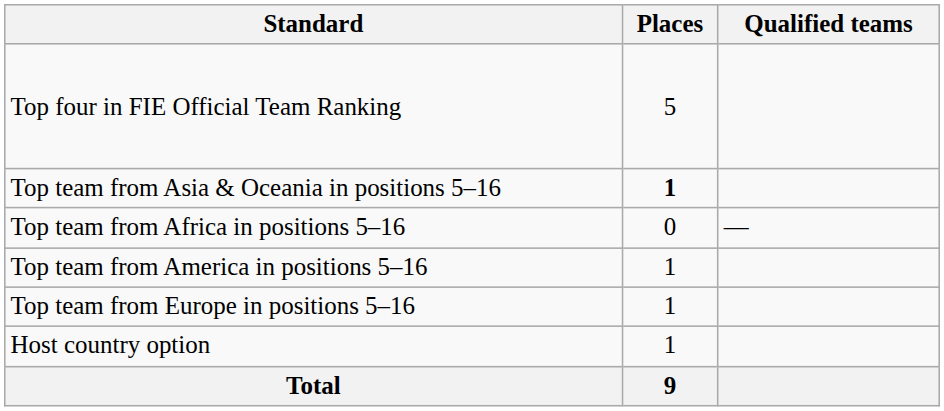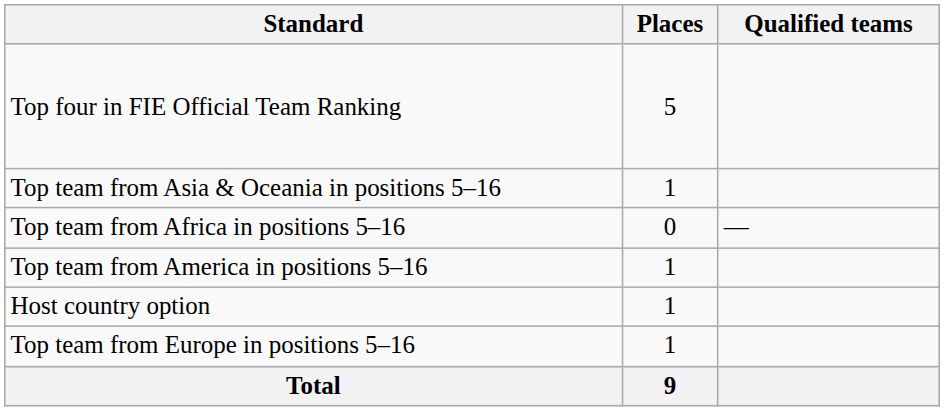 <table class="wikitable" width=600>
 <tr>
 <th>Standard</th>
 <th>Places</th>
 <th>Qualified teams</th>
 </tr>
 <tr>
 <td>Top four in FIE Official Team Ranking</td>
 <td align=center>5</td>
 <td><br><br><br><br></td>
 </tr>
 <tr>
 <td>Top team from Asia & Oceania in positions 5–16</td>
-<td align=center><strong>1</strong></td>
+<td align=center>1</td>
 <td></td>
 </tr>
 <tr>
 <td>Top team from Africa in positions 5–16</td>
 <td align=center>0</td>
 <td>—</td>
 </tr>
 <tr>
 <td>Top team from America in positions 5–16</td>
 <td align=center>1</td>
 <td></td>
 </tr>
 <tr>
-<td>Top team from Europe in positions 5–16</td>
+<td>Host country option</td>
 <td align=center>1</td>
 <td></td>
 </tr>
 <tr>
-<td>Host country option</td>
+<td>Top team from Europe in positions 5–16</td>
 <td align=center>1</td>
 <td></td>
 </tr>
 <tr>
 <th>Total</th>
 <th>9</th>
 <th></th>
 </tr>
 </table>
